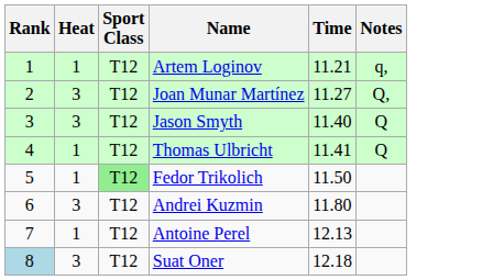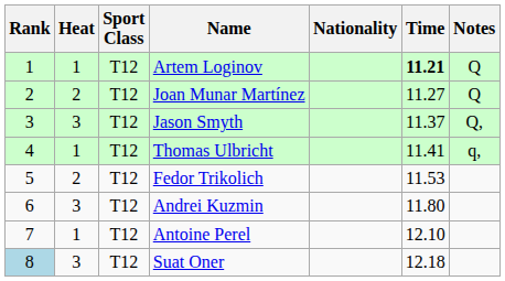 <table class="wikitable sortable" style="text-align:center">
 <tr>
 <th>Rank</th>
 <th>Heat</th>
 <th>Sport<br>Class</th>
 <th>Name</th>
+<th>Nationality</th>
 <th>Time</th>
 <th>Notes</th>
 </tr>
 <tr bgcolor=ccffcc>
 <td>1</td>
 <td>1</td>
 <td>T12</td>
 <td align=left><a href='#'>Artem Loginov</a></td>
-<td>11.21</td>
-<td>q, </td>
+<td align=left></td>
+<td><strong>11.21</strong></td>
+<td>Q</td>
 </tr>
 <tr bgcolor=ccffcc>
 <td>2</td>
-<td>3</td>
+<td>2</td>
 <td>T12</td>
 <td align=left><a href='#'>Joan Munar Martínez</a></td>
+<td align=left></td>
 <td>11.27</td>
-<td>Q, </td>
+<td>Q</td>
 </tr>
 <tr bgcolor=ccffcc>
 <td>3</td>
 <td>3</td>
 <td>T12</td>
 <td align=left><a href='#'>Jason Smyth</a></td>
-<td>11.40</td>
-<td>Q</td>
+<td align=left></td>
+<td>11.37</td>
+<td>Q, </td>
 </tr>
 <tr bgcolor=ccffcc>
 <td>4</td>
 <td>1</td>
 <td>T12</td>
 <td align=left><a href='#'>Thomas Ulbricht</a></td>
+<td align=left></td>
 <td>11.41</td>
-<td>Q</td>
+<td>q, </td>
 </tr>
 <tr>
 <td>5</td>
-<td>1</td>
-<td style="background: lightgreen;">T12</td>
+<td>2</td>
+<td>T12</td>
 <td align=left><a href='#'>Fedor Trikolich</a></td>
-<td>11.50</td>
+<td align=left></td>
+<td>11.53</td>
 <td></td>
 </tr>
 <tr>
 <td>6</td>
 <td>3</td>
 <td>T12</td>
 <td align=left><a href='#'>Andrei Kuzmin</a></td>
+<td align=left></td>
 <td>11.80</td>
 <td></td>
 </tr>
 <tr>
 <td>7</td>
 <td>1</td>
 <td>T12</td>
 <td align=left><a href='#'>Antoine Perel</a></td>
-<td>12.13</td>
+<td align=left></td>
+<td>12.10</td>
 <td></td>
 </tr>
 <tr>
 <td style="background: lightblue;">8</td>
 <td>3</td>
 <td>T12</td>
 <td align=left><a href='#'>Suat Oner</a></td>
+<td align=left></td>
 <td>12.18</td>
 <td></td>
 </tr>
 </table>
